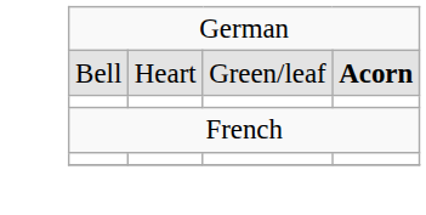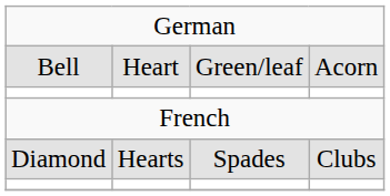 <table class="wikitable"  style="float:right; text-align:center">
 <tr class="hintergrundfarbe6">
 <td colspan="4">German</td>
 </tr>
 <tr style="background: #E3E3E3;">
 <td>Bell</td>
 <td>Heart</td>
 <td>Green/leaf</td>
-<td><strong>Acorn</strong></td>
+<td>Acorn</td>
 </tr>
 <tr style="background:#FFF">
 <td></td>
 <td></td>
 <td></td>
 <td></td>
 </tr>
 <tr class="hintergrundfarbe6">
 <td colspan="4">French</td>
 </tr>
+<tr style="background-color: #E3E3E3">
+<td>Diamond</td>
+<td>Hearts</td>
+<td>Spades</td>
+<td>Clubs</td>
+</tr>
 <tr style="background-color:#FFF">
 <td></td>
 <td></td>
 <td></td>
 <td></td>
 </tr>
 <tr>
 </tr>
 </table>
